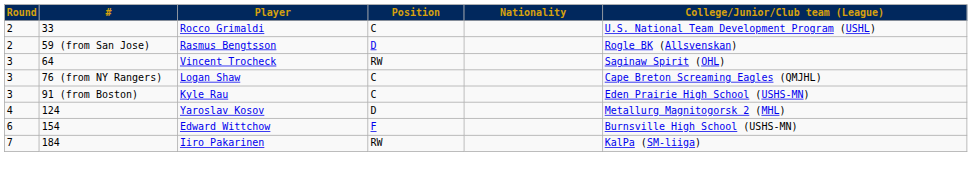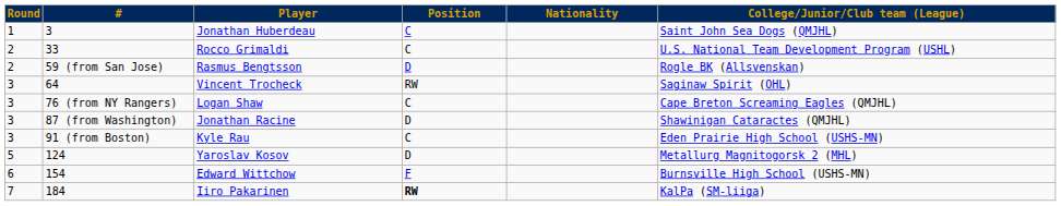 <table class="wikitable">
 <tr>
 <th style="background:#01285D; color:#D6A10F" width="2.75%">Round</th>
 <th style="background:#01285D; color:#D6A10F" width="14.5%">#</th>
 <th style="background:#01285D; color:#D6A10F" width="20.0%">Player</th>
 <th style="background:#01285D; color:#D6A10F" width="10.0%">Position</th>
 <th style="background:#01285D; color:#D6A10F" width="14.5%">Nationality</th>
 <th style="background:#01285D; color:#D6A10F" width="90.0%">College/Junior/Club team (League)</th>
+</tr>
+<tr>
+<td>1</td>
+<td>3</td>
+<td><a href='#'>Jonathan Huberdeau</a></td>
+<td><a href='#'>C</a></td>
+<td></td>
+<td><a href='#'>Saint John Sea Dogs</a> (<a href='#'>QMJHL</a>)</td>
 </tr>
 <tr>
 <td>2</td>
 <td>33</td>
 <td><a href='#'>Rocco Grimaldi</a></td>
 <td>C</td>
 <td></td>
 <td><a href='#'>U.S. National Team Development Program</a> (<a href='#'>USHL</a>)</td>
 </tr>
 <tr>
 <td>2</td>
 <td>59 (from San Jose)</td>
 <td><a href='#'>Rasmus Bengtsson</a></td>
 <td><a href='#'>D</a></td>
 <td></td>
 <td><a href='#'>Rogle BK</a> (<a href='#'>Allsvenskan</a>)</td>
 </tr>
 <tr>
 <td>3</td>
 <td>64</td>
 <td><a href='#'>Vincent Trocheck</a></td>
 <td>RW</td>
 <td></td>
 <td><a href='#'>Saginaw Spirit</a> (<a href='#'>OHL</a>)</td>
 </tr>
 <tr>
 <td>3</td>
 <td>76 (from NY Rangers)</td>
 <td><a href='#'>Logan Shaw</a></td>
 <td>C</td>
 <td></td>
 <td><a href='#'>Cape Breton Screaming Eagles</a> (QMJHL)</td>
 </tr>
 <tr>
 <td>3</td>
+<td>87 (from Washington)</td>
+<td><a href='#'>Jonathan Racine</a></td>
+<td>D</td>
+<td></td>
+<td><a href='#'>Shawinigan Cataractes</a> (QMJHL)</td>
+</tr>
+<tr>
+<td>3</td>
 <td>91 (from Boston)</td>
 <td><a href='#'>Kyle Rau</a></td>
 <td>C</td>
 <td></td>
 <td><a href='#'>Eden Prairie High School</a> (<a href='#'>USHS-MN</a>)</td>
 </tr>
 <tr>
-<td>4</td>
+<td>5</td>
 <td>124</td>
 <td><a href='#'>Yaroslav Kosov</a></td>
 <td>D</td>
 <td></td>
 <td><a href='#'>Metallurg Magnitogorsk 2</a> (<a href='#'>MHL</a>)</td>
 </tr>
 <tr>
 <td>6</td>
 <td>154</td>
 <td><a href='#'>Edward Wittchow</a></td>
 <td><a href='#'>F</a></td>
 <td></td>
 <td><a href='#'>Burnsville High School</a> (USHS-MN)</td>
 </tr>
 <tr>
 <td>7</td>
 <td>184</td>
 <td><a href='#'>Iiro Pakarinen</a></td>
-<td>RW</td>
+<td><strong>RW</strong></td>
 <td></td>
 <td><a href='#'>KalPa</a> (<a href='#'>SM-liiga</a>)</td>
 </tr>
 </table>
